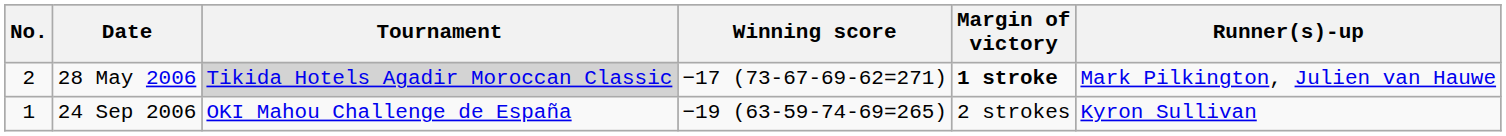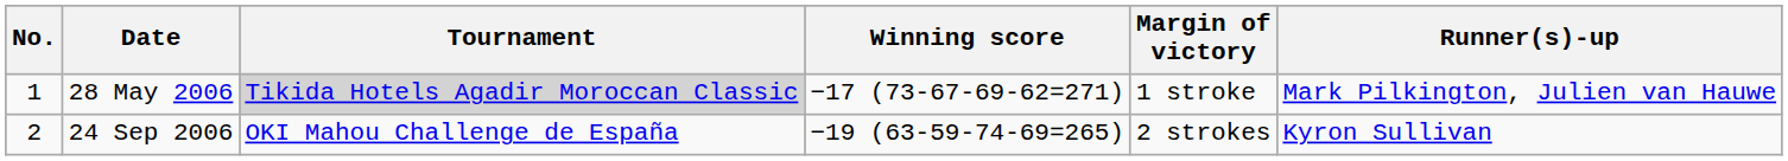 <table class="wikitable" style="font-size:95%;">
 <tr>
 <th>No.</th>
 <th>Date</th>
 <th>Tournament</th>
 <th>Winning score</th>
 <th>Margin of<br>victory</th>
 <th>Runner(s)-up</th>
 </tr>
 <tr>
-<td align=center>2</td>
+<td align=center>1</td>
 <td align=right>28 May <a href='#'>2006</a></td>
 <td style="background: lightgrey;"><a href='#'>Tikida Hotels Agadir Moroccan Classic</a></td>
 <td>−17 (73-67-69-62=271)</td>
-<td><strong>1 stroke</strong></td>
+<td>1 stroke</td>
 <td> <a href='#'>Mark Pilkington</a>,  <a href='#'>Julien van Hauwe</a></td>
 </tr>
 <tr>
-<td align=center>1</td>
+<td align=center>2</td>
 <td align=right>24 Sep 2006</td>
 <td><a href='#'>OKI Mahou Challenge de España</a></td>
 <td>−19 (63-59-74-69=265)</td>
 <td>2 strokes</td>
 <td> <a href='#'>Kyron Sullivan</a></td>
 </tr>
 </table>
